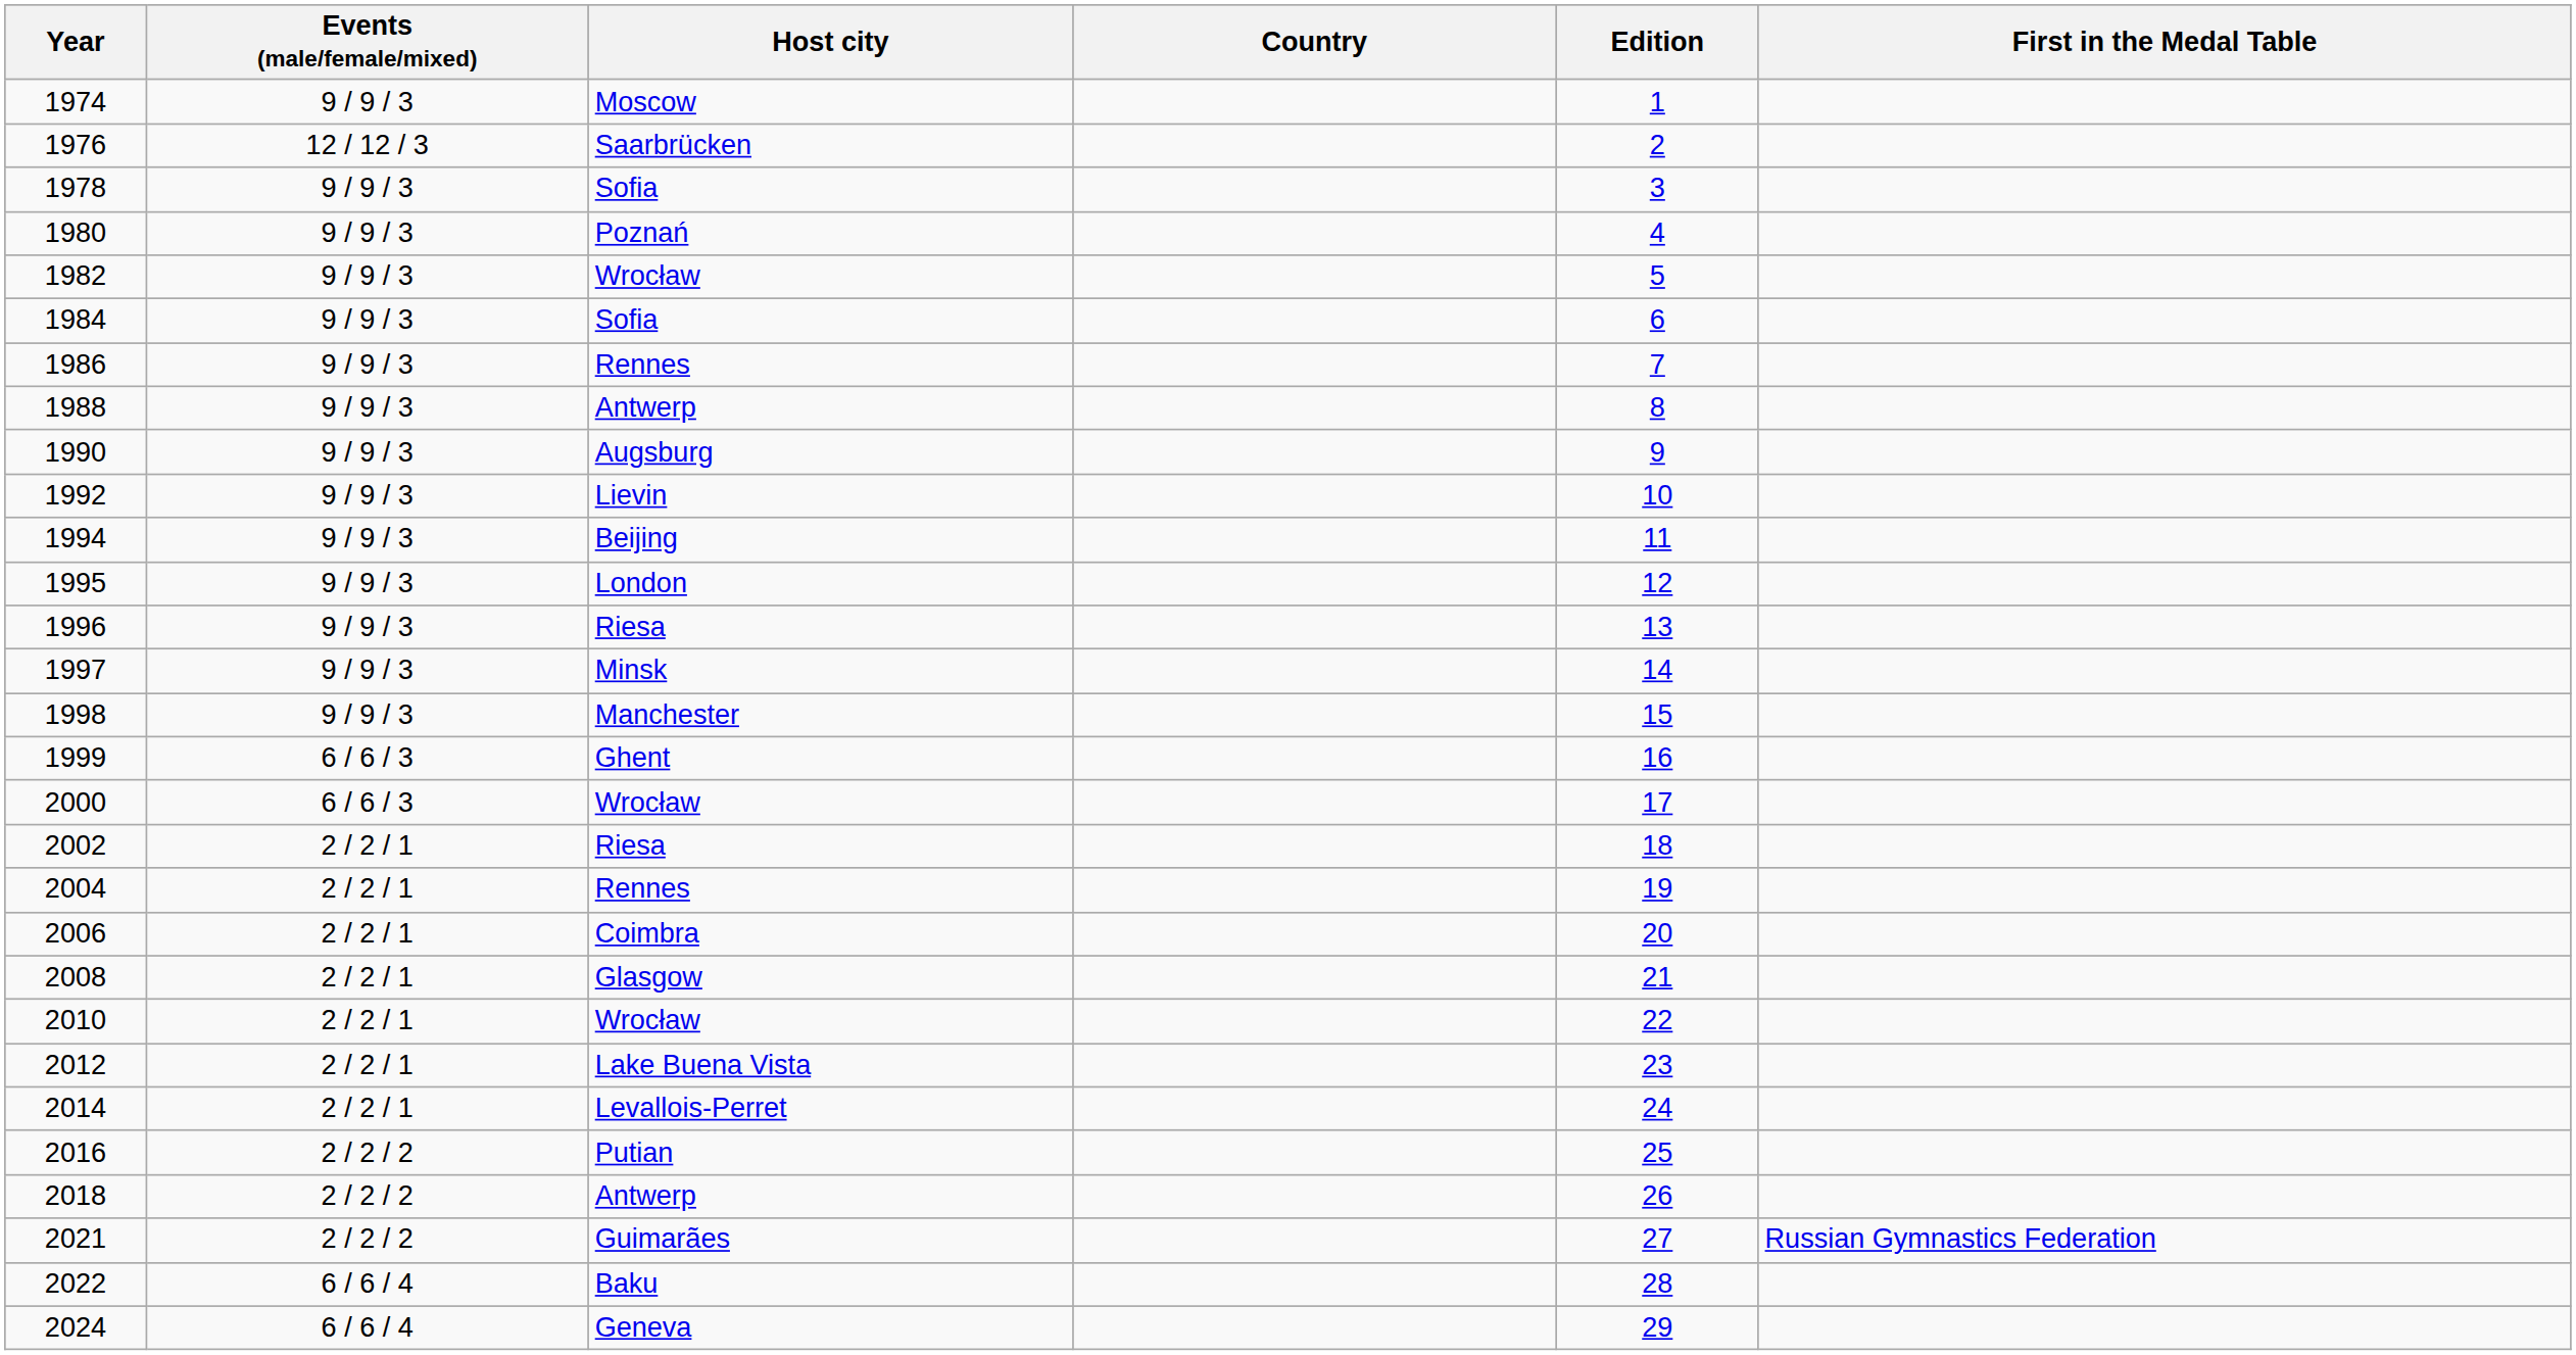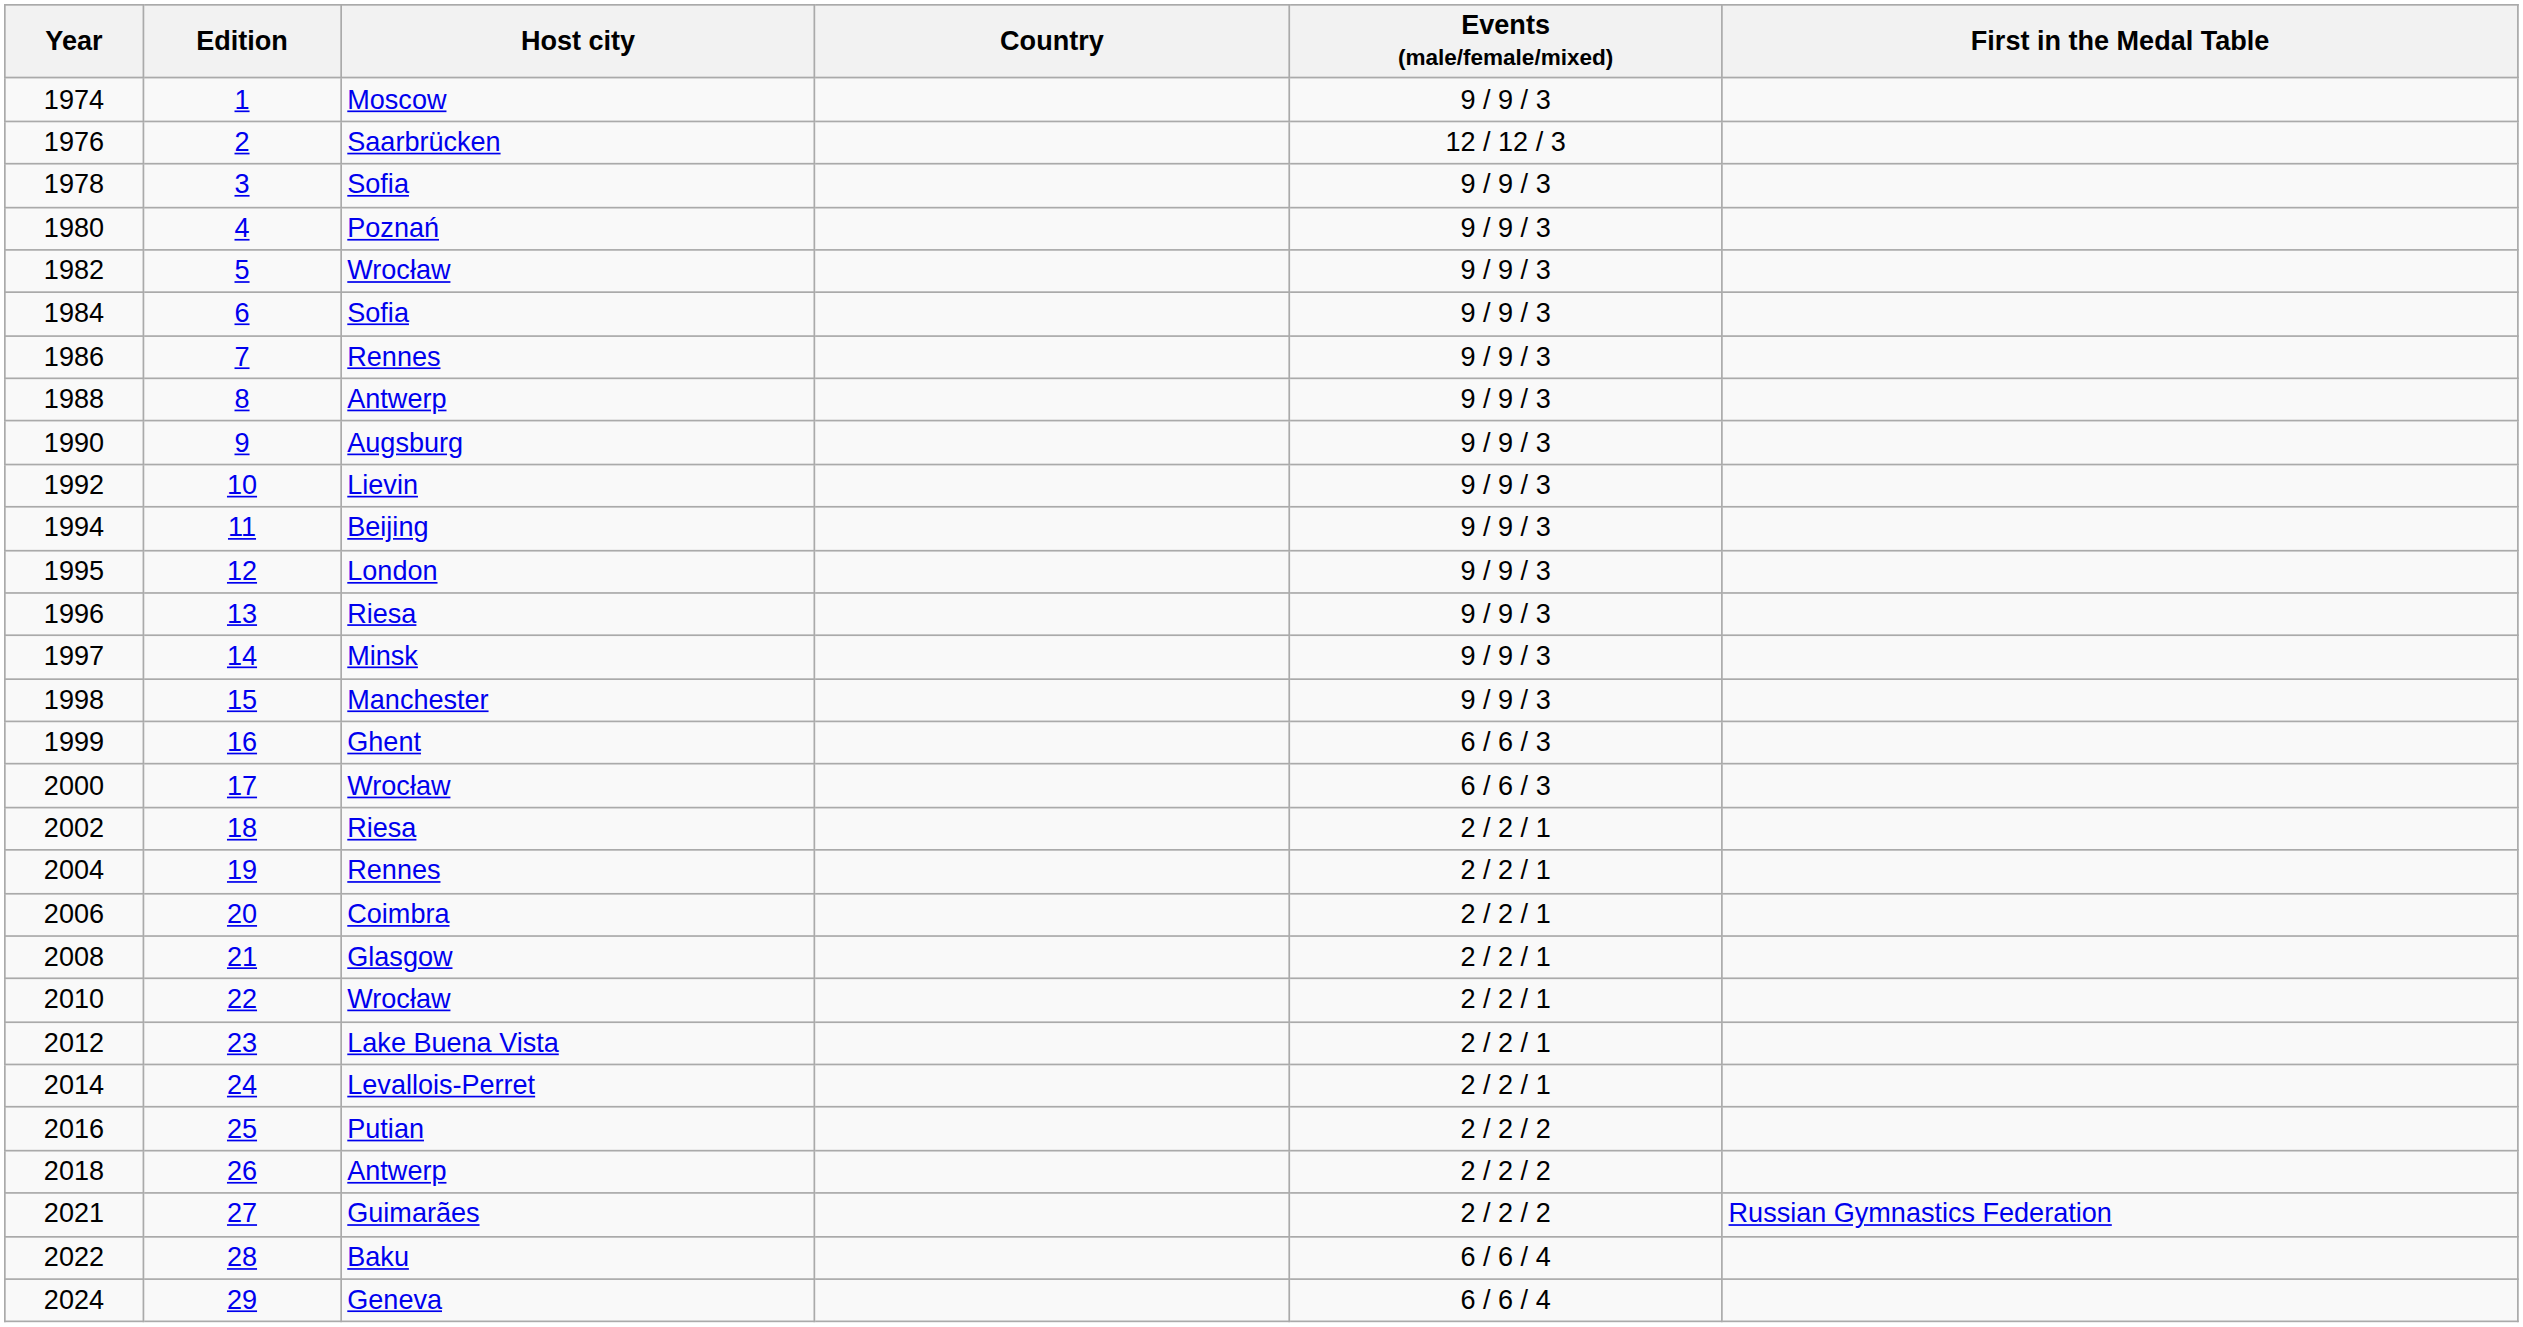 <table class="wikitable" style="border-collapse: collapse; width:75%;">
 <tr bgcolor="efefef">
 <th width=30>Year</th>
-<th width=100>Events<small><br>(male/female/mixed)</small></th>
+<th width=30>Edition</th>
 <th width=140>Host city</th>
 <th width=140>Country</th>
-<th width=30>Edition</th>
+<th width=100>Events<small><br>(male/female/mixed)</small></th>
 <th width=240>First in the Medal Table</th>
 </tr>
 <tr>
 <td align=center>1974</td>
-<td align=center>9 / 9 / 3</td>
+<td align=center><a href='#'>1</a></td>
 <td><a href='#'>Moscow</a></td>
 <td></td>
-<td align=center><a href='#'>1</a></td>
+<td align=center>9 / 9 / 3</td>
 <td></td>
 </tr>
 <tr>
 <td align=center>1976</td>
-<td align=center>12 / 12 / 3</td>
+<td align=center><a href='#'>2</a></td>
 <td><a href='#'>Saarbrücken</a></td>
 <td></td>
-<td align=center><a href='#'>2</a></td>
+<td align=center>12 / 12 / 3</td>
 <td></td>
 </tr>
 <tr>
 <td align=center>1978</td>
-<td align=center>9 / 9 / 3</td>
+<td align=center><a href='#'>3</a></td>
 <td><a href='#'>Sofia</a></td>
 <td></td>
-<td align=center><a href='#'>3</a></td>
+<td align=center>9 / 9 / 3</td>
 <td></td>
 </tr>
 <tr>
 <td align=center>1980</td>
-<td align=center>9 / 9 / 3</td>
+<td align=center><a href='#'>4</a></td>
 <td><a href='#'>Poznań</a></td>
 <td></td>
-<td align=center><a href='#'>4</a></td>
+<td align=center>9 / 9 / 3</td>
 <td></td>
 </tr>
 <tr>
 <td align=center>1982</td>
-<td align=center>9 / 9 / 3</td>
+<td align=center><a href='#'>5</a></td>
 <td><a href='#'>Wrocław</a></td>
 <td></td>
-<td align=center><a href='#'>5</a></td>
+<td align=center>9 / 9 / 3</td>
 <td></td>
 </tr>
 <tr>
 <td align=center>1984</td>
-<td align=center>9 / 9 / 3</td>
+<td align=center><a href='#'>6</a></td>
 <td><a href='#'>Sofia</a></td>
 <td></td>
-<td align=center><a href='#'>6</a></td>
+<td align=center>9 / 9 / 3</td>
 <td></td>
 </tr>
 <tr>
 <td align=center>1986</td>
-<td align=center>9 / 9 / 3</td>
+<td align=center><a href='#'>7</a></td>
 <td><a href='#'>Rennes</a></td>
 <td></td>
-<td align=center><a href='#'>7</a></td>
+<td align=center>9 / 9 / 3</td>
 <td></td>
 </tr>
 <tr>
 <td align=center>1988</td>
-<td align=center>9 / 9 / 3</td>
+<td align=center><a href='#'>8</a></td>
 <td><a href='#'>Antwerp</a></td>
 <td></td>
-<td align=center><a href='#'>8</a></td>
+<td align=center>9 / 9 / 3</td>
 <td></td>
 </tr>
 <tr>
 <td align=center>1990</td>
-<td align=center>9 / 9 / 3</td>
+<td align=center><a href='#'>9</a></td>
 <td><a href='#'>Augsburg</a></td>
 <td></td>
-<td align=center><a href='#'>9</a></td>
+<td align=center>9 / 9 / 3</td>
 <td></td>
 </tr>
 <tr>
 <td align=center>1992</td>
-<td align=center>9 / 9 / 3</td>
+<td align=center><a href='#'>10</a></td>
 <td><a href='#'>Lievin</a></td>
 <td></td>
-<td align=center><a href='#'>10</a></td>
+<td align=center>9 / 9 / 3</td>
 <td></td>
 </tr>
 <tr>
 <td align=center>1994</td>
-<td align=center>9 / 9 / 3</td>
+<td align=center><a href='#'>11</a></td>
 <td><a href='#'>Beijing</a></td>
 <td></td>
-<td align=center><a href='#'>11</a></td>
+<td align=center>9 / 9 / 3</td>
 <td></td>
 </tr>
 <tr>
 <td align=center>1995</td>
-<td align=center>9 / 9 / 3</td>
+<td align=center><a href='#'>12</a></td>
 <td><a href='#'>London</a></td>
 <td></td>
-<td align=center><a href='#'>12</a></td>
+<td align=center>9 / 9 / 3</td>
 <td></td>
 </tr>
 <tr>
 <td align=center>1996</td>
-<td align=center>9 / 9 / 3</td>
+<td align=center><a href='#'>13</a></td>
 <td><a href='#'>Riesa</a></td>
 <td></td>
-<td align=center><a href='#'>13</a></td>
+<td align=center>9 / 9 / 3</td>
 <td></td>
 </tr>
 <tr>
 <td align=center>1997</td>
-<td align=center>9 / 9 / 3</td>
+<td align=center><a href='#'>14</a></td>
 <td><a href='#'>Minsk</a></td>
 <td></td>
-<td align=center><a href='#'>14</a></td>
+<td align=center>9 / 9 / 3</td>
 <td></td>
 </tr>
 <tr>
 <td align=center>1998</td>
-<td align=center>9 / 9 / 3</td>
+<td align=center><a href='#'>15</a></td>
 <td><a href='#'>Manchester</a></td>
 <td></td>
-<td align=center><a href='#'>15</a></td>
+<td align=center>9 / 9 / 3</td>
 <td></td>
 </tr>
 <tr>
 <td align=center>1999</td>
-<td align=center>6 / 6 / 3</td>
+<td align=center><a href='#'>16</a></td>
 <td><a href='#'>Ghent</a></td>
 <td></td>
-<td align=center><a href='#'>16</a></td>
+<td align=center>6 / 6 / 3</td>
 <td></td>
 </tr>
 <tr>
 <td align=center>2000</td>
-<td align=center>6 / 6 / 3</td>
+<td align=center><a href='#'>17</a></td>
 <td><a href='#'>Wrocław</a></td>
 <td></td>
-<td align=center><a href='#'>17</a></td>
+<td align=center>6 / 6 / 3</td>
 <td></td>
 </tr>
 <tr>
 <td align=center>2002</td>
-<td align=center>2 / 2 / 1</td>
+<td align=center><a href='#'>18</a></td>
 <td><a href='#'>Riesa</a></td>
 <td></td>
-<td align=center><a href='#'>18</a></td>
+<td align=center>2 / 2 / 1</td>
 <td></td>
 </tr>
 <tr>
 <td align=center>2004</td>
-<td align=center>2 / 2 / 1</td>
+<td align=center><a href='#'>19</a></td>
 <td><a href='#'>Rennes</a></td>
 <td></td>
-<td align=center><a href='#'>19</a></td>
+<td align=center>2 / 2 / 1</td>
 <td></td>
 </tr>
 <tr>
 <td align=center>2006</td>
-<td align=center>2 / 2 / 1</td>
+<td align=center><a href='#'>20</a></td>
 <td><a href='#'>Coimbra</a></td>
 <td></td>
-<td align=center><a href='#'>20</a></td>
+<td align=center>2 / 2 / 1</td>
 <td></td>
 </tr>
 <tr>
 <td align=center>2008</td>
-<td align=center>2 / 2 / 1</td>
+<td align=center><a href='#'>21</a></td>
 <td><a href='#'>Glasgow</a></td>
 <td></td>
-<td align=center><a href='#'>21</a></td>
+<td align=center>2 / 2 / 1</td>
 <td></td>
 </tr>
 <tr>
 <td align=center>2010</td>
-<td align=center>2 / 2 / 1</td>
+<td align=center><a href='#'>22</a></td>
 <td><a href='#'>Wrocław</a></td>
 <td></td>
-<td align=center><a href='#'>22</a></td>
+<td align=center>2 / 2 / 1</td>
 <td></td>
 </tr>
 <tr>
 <td align=center>2012</td>
-<td align=center>2 / 2 / 1</td>
+<td align=center><a href='#'>23</a></td>
 <td><a href='#'>Lake Buena Vista</a></td>
 <td></td>
-<td align=center><a href='#'>23</a></td>
+<td align=center>2 / 2 / 1</td>
 <td></td>
 </tr>
 <tr>
 <td align=center>2014</td>
-<td align=center>2 / 2 / 1</td>
+<td align=center><a href='#'>24</a></td>
 <td><a href='#'>Levallois-Perret</a></td>
 <td></td>
-<td align=center><a href='#'>24</a></td>
+<td align=center>2 / 2 / 1</td>
 <td></td>
 </tr>
 <tr>
 <td align=center>2016</td>
-<td align=center>2 / 2 / 2</td>
+<td align=center><a href='#'>25</a></td>
 <td><a href='#'>Putian</a></td>
 <td></td>
-<td align=center><a href='#'>25</a></td>
+<td align=center>2 / 2 / 2</td>
 <td></td>
 </tr>
 <tr>
 <td align=center>2018</td>
-<td align=center>2 / 2 / 2</td>
+<td align=center><a href='#'>26</a></td>
 <td><a href='#'>Antwerp</a></td>
 <td></td>
-<td align=center><a href='#'>26</a></td>
+<td align=center>2 / 2 / 2</td>
 <td></td>
 </tr>
 <tr>
 <td align=center>2021</td>
-<td align=center>2 / 2 / 2</td>
+<td align=center><a href='#'>27</a></td>
 <td><a href='#'>Guimarães</a></td>
 <td></td>
-<td align=center><a href='#'>27</a></td>
+<td align=center>2 / 2 / 2</td>
 <td><a href='#'>Russian Gymnastics Federation</a></td>
 </tr>
 <tr>
 <td align=center>2022</td>
-<td align=center>6 / 6 / 4</td>
+<td align=center><a href='#'>28</a></td>
 <td><a href='#'>Baku</a></td>
 <td></td>
-<td align=center><a href='#'>28</a></td>
+<td align=center>6 / 6 / 4</td>
 <td></td>
 </tr>
 <tr>
 <td align=center>2024</td>
-<td align=center>6 / 6 / 4</td>
+<td align=center><a href='#'>29</a></td>
 <td><a href='#'>Geneva</a></td>
 <td></td>
-<td align=center><a href='#'>29</a></td>
+<td align=center>6 / 6 / 4</td>
 <td></td>
 </tr>
 </table>
